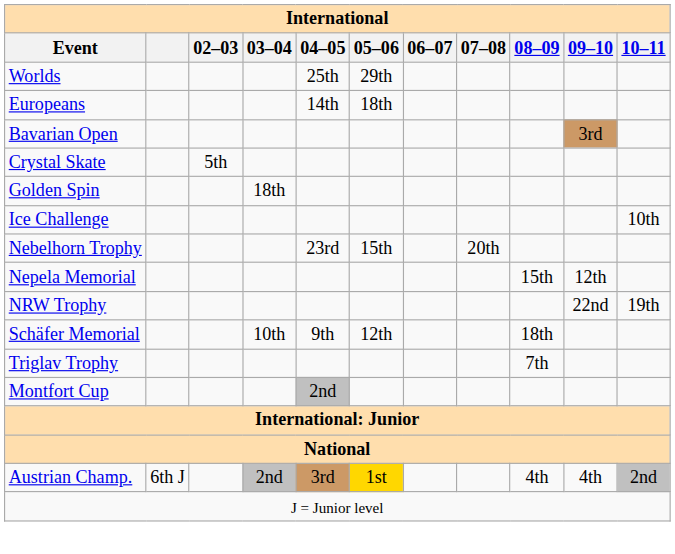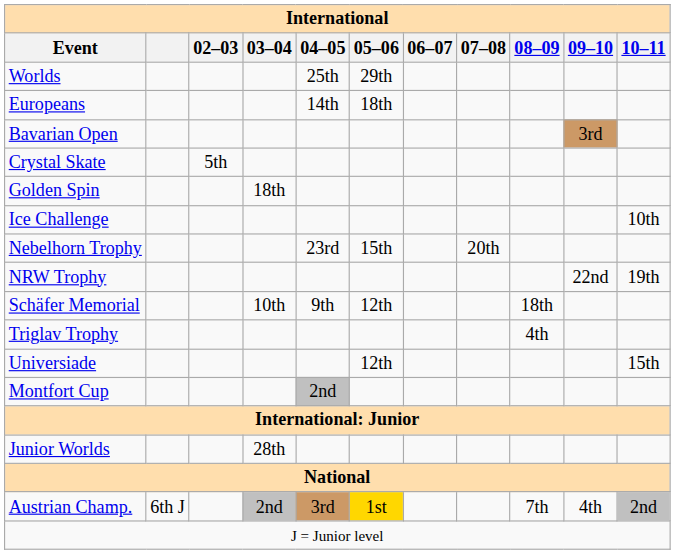 <table class="wikitable" style="text-align:center">
 <tr>
 <th style="background-color: #ffdead; " colspan=11 align=center>International</th>
 </tr>
 <tr>
 <th>Event</th>
 <th></th>
 <th>02–03</th>
 <th>03–04</th>
 <th>04–05</th>
 <th>05–06</th>
 <th>06–07</th>
 <th>07–08</th>
 <th><a href='#'>08–09</a></th>
 <th><a href='#'>09–10</a></th>
 <th><a href='#'>10–11</a></th>
 </tr>
 <tr>
 <td align=left><a href='#'>Worlds</a></td>
 <td></td>
 <td></td>
 <td></td>
 <td>25th</td>
 <td>29th</td>
 <td></td>
 <td></td>
 <td></td>
 <td></td>
 <td></td>
 </tr>
 <tr>
 <td align=left><a href='#'>Europeans</a></td>
 <td></td>
 <td></td>
 <td></td>
 <td>14th</td>
 <td>18th</td>
 <td></td>
 <td></td>
 <td></td>
 <td></td>
 <td></td>
 </tr>
 <tr>
 <td align=left><a href='#'>Bavarian Open</a></td>
 <td></td>
 <td></td>
 <td></td>
 <td></td>
 <td></td>
 <td></td>
 <td></td>
 <td></td>
 <td bgcolor=cc9966>3rd</td>
 <td></td>
 </tr>
 <tr>
 <td align=left><a href='#'>Crystal Skate</a></td>
 <td></td>
 <td>5th</td>
 <td></td>
 <td></td>
 <td></td>
 <td></td>
 <td></td>
 <td></td>
 <td></td>
 <td></td>
 </tr>
 <tr>
 <td align=left><a href='#'>Golden Spin</a></td>
 <td></td>
 <td></td>
 <td>18th</td>
 <td></td>
 <td></td>
 <td></td>
 <td></td>
 <td></td>
 <td></td>
 <td></td>
 </tr>
 <tr>
 <td align=left><a href='#'>Ice Challenge</a></td>
 <td></td>
 <td></td>
 <td></td>
 <td></td>
 <td></td>
 <td></td>
 <td></td>
 <td></td>
 <td></td>
 <td>10th</td>
 </tr>
 <tr>
 <td align=left><a href='#'>Nebelhorn Trophy</a></td>
 <td></td>
 <td></td>
 <td></td>
 <td>23rd</td>
 <td>15th</td>
 <td></td>
 <td>20th</td>
 <td></td>
 <td></td>
 <td></td>
 </tr>
 <tr>
-<td align=left><a href='#'>Nepela Memorial</a></td>
-<td></td>
-<td></td>
-<td></td>
-<td></td>
-<td></td>
-<td></td>
-<td></td>
-<td>15th</td>
-<td>12th</td>
-<td></td>
-</tr>
-<tr>
 <td align=left><a href='#'>NRW Trophy</a></td>
 <td></td>
 <td></td>
 <td></td>
 <td></td>
 <td></td>
 <td></td>
 <td></td>
 <td></td>
 <td>22nd</td>
 <td>19th</td>
 </tr>
 <tr>
 <td align=left><a href='#'>Schäfer Memorial</a></td>
 <td></td>
 <td></td>
 <td>10th</td>
 <td>9th</td>
 <td>12th</td>
 <td></td>
 <td></td>
 <td>18th</td>
 <td></td>
 <td></td>
 </tr>
 <tr>
 <td align=left><a href='#'>Triglav Trophy</a></td>
 <td></td>
 <td></td>
 <td></td>
 <td></td>
 <td></td>
 <td></td>
 <td></td>
-<td>7th</td>
+<td>4th</td>
 <td></td>
 <td></td>
+</tr>
+<tr>
+<td align=left><a href='#'>Universiade</a></td>
+<td></td>
+<td></td>
+<td></td>
+<td></td>
+<td>12th</td>
+<td></td>
+<td></td>
+<td></td>
+<td></td>
+<td>15th</td>
 </tr>
 <tr>
 <td align=left><a href='#'>Montfort Cup</a></td>
 <td></td>
 <td></td>
 <td></td>
 <td bgcolor=silver>2nd</td>
 <td></td>
 <td></td>
 <td></td>
 <td></td>
 <td></td>
 <td></td>
 </tr>
 <tr>
 <th style="background-color: #ffdead; " colspan=11 align=center>International: Junior</th>
 </tr>
 <tr>
+<td align=left><a href='#'>Junior Worlds</a></td>
+<td></td>
+<td></td>
+<td>28th</td>
+<td></td>
+<td></td>
+<td></td>
+<td></td>
+<td></td>
+<td></td>
+<td></td>
+</tr>
+<tr>
 <th style="background-color: #ffdead; " colspan=11 align=center>National</th>
 </tr>
 <tr>
 <td align=left><a href='#'>Austrian Champ.</a></td>
 <td>6th J</td>
 <td></td>
 <td bgcolor=silver>2nd</td>
 <td bgcolor=cc9966>3rd</td>
 <td bgcolor=gold>1st</td>
 <td></td>
 <td></td>
-<td>4th</td>
+<td>7th</td>
 <td>4th</td>
 <td bgcolor=silver>2nd</td>
 </tr>
 <tr>
 <td colspan=11 align=center><small> J = Junior level </small></td>
 </tr>
 </table>
